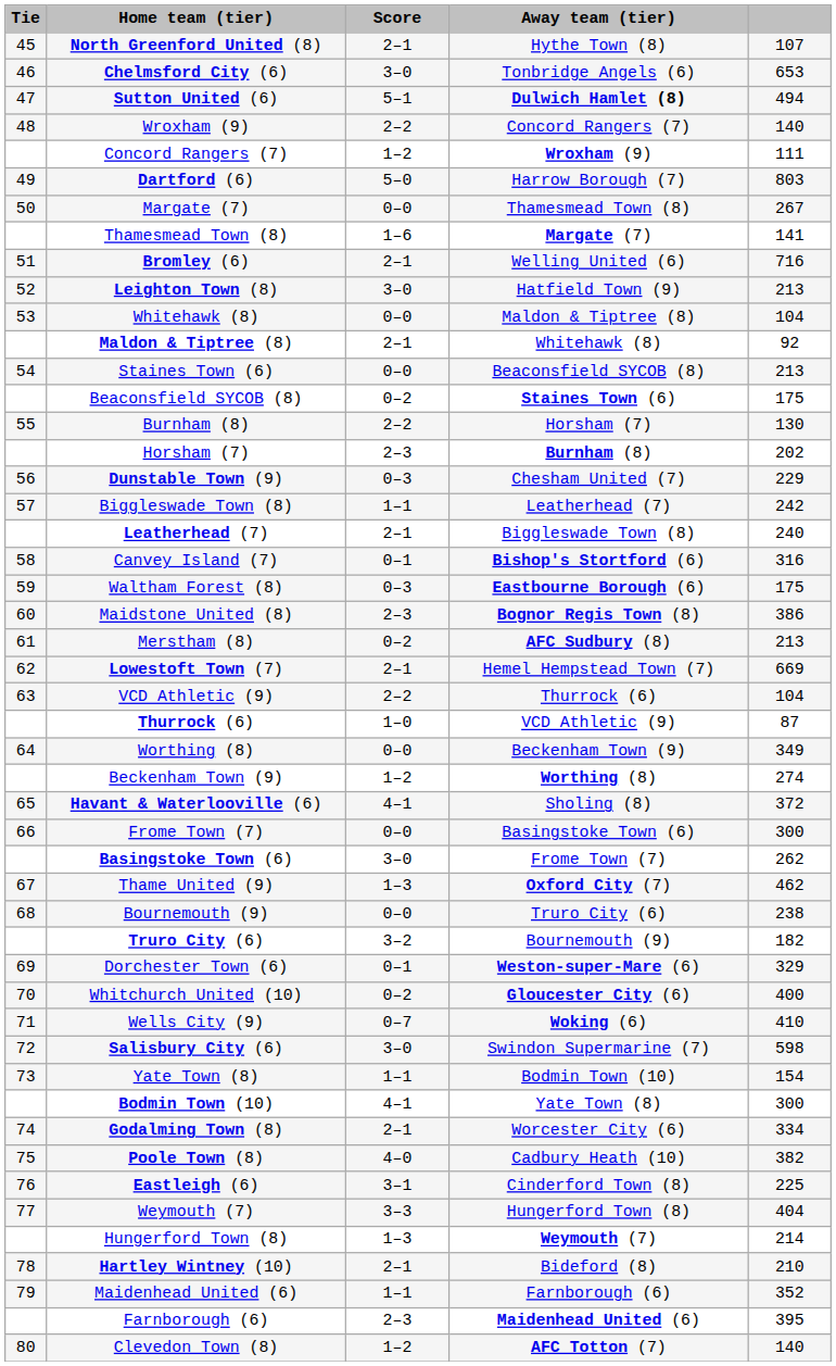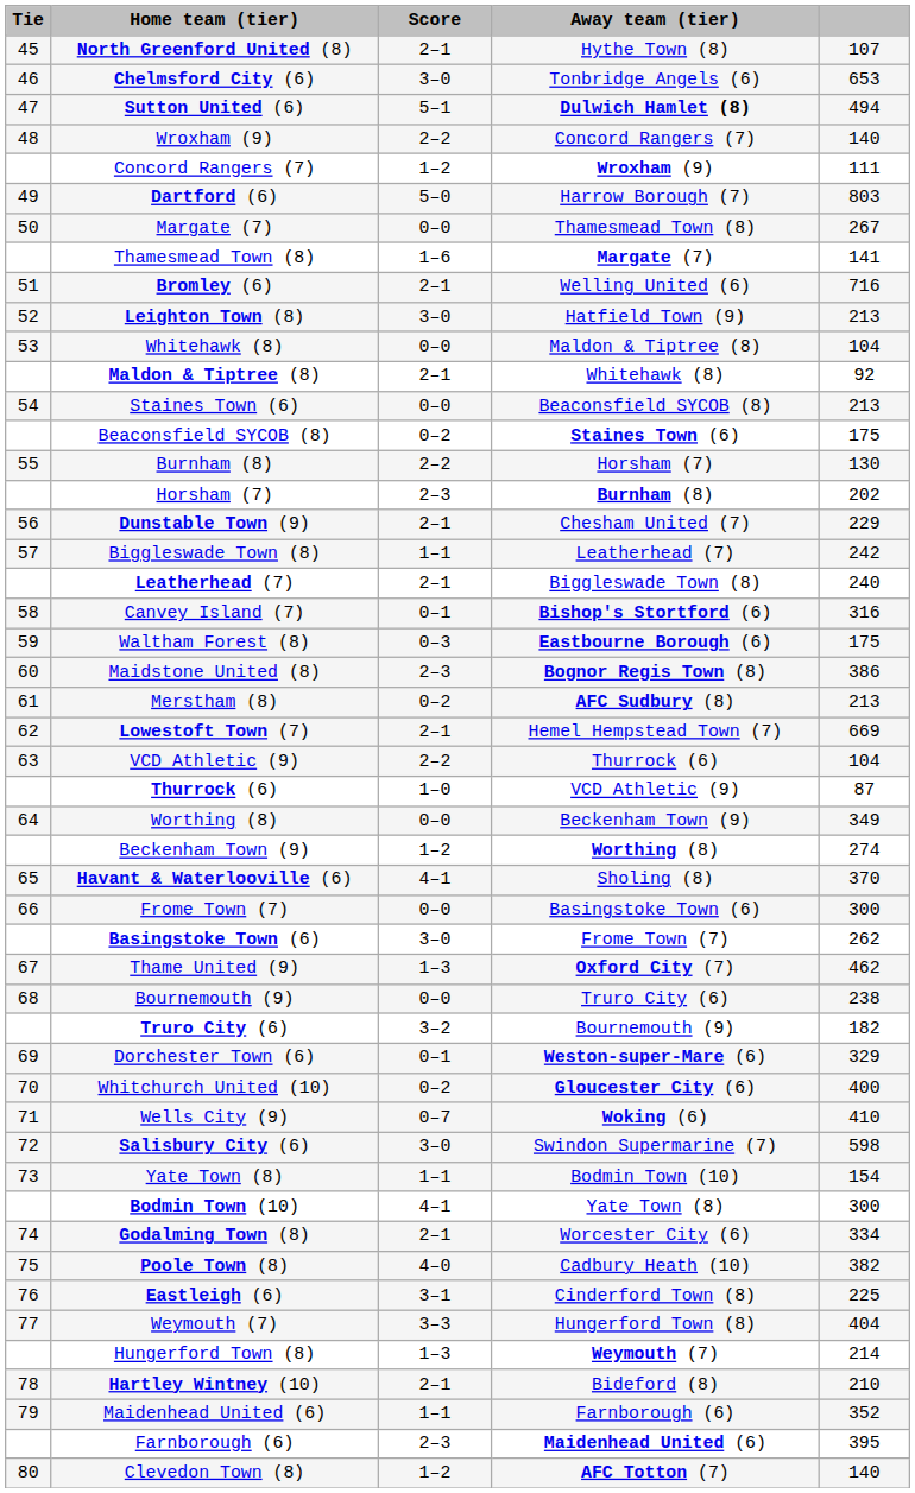 <table class="wikitable" style="width: 600px; background:WhiteSmoke; text-align:center; font-size:90%">
 <tr>
 <td scope="col" style="width:  5.00%; background:silver;"><strong>Tie</strong></td>
 <td scope="col" style="width: 36.25%; background:silver;"><strong>Home team (tier)</strong></td>
 <td scope="col" style="width: 12.50%; background:silver;"><strong>Score</strong></td>
 <td scope="col" style="width: 36.25%; background:silver;"><strong>Away team (tier)</strong></td>
 <td scope="col" style="width: 10.00%; background:silver;"><strong></strong></td>
 </tr>
 <tr>
 <td>45</td>
 <td><strong><a href='#'>North Greenford United</a></strong> (8)</td>
 <td>2–1</td>
 <td><a href='#'>Hythe Town</a> (8)</td>
 <td>107</td>
 </tr>
 <tr>
 <td>46</td>
 <td><strong><a href='#'>Chelmsford City</a></strong> (6)</td>
 <td>3–0</td>
 <td><a href='#'>Tonbridge Angels</a> (6)</td>
 <td>653</td>
 </tr>
 <tr>
 <td>47</td>
 <td><strong><a href='#'>Sutton United</a></strong> (6)</td>
 <td>5–1</td>
 <td><strong><a href='#'>Dulwich Hamlet</a> (8)</strong></td>
 <td>494</td>
 </tr>
 <tr>
 <td>48</td>
 <td><a href='#'>Wroxham</a> (9)</td>
 <td>2–2</td>
 <td><a href='#'>Concord Rangers</a> (7)</td>
 <td>140</td>
 </tr>
 <tr style="background:white;">
 <td><em></em></td>
 <td><a href='#'>Concord Rangers</a> (7)</td>
 <td>1–2</td>
 <td><strong><a href='#'>Wroxham</a></strong> (9)</td>
 <td>111</td>
 </tr>
 <tr>
 <td>49</td>
 <td><strong><a href='#'>Dartford</a></strong> (6)</td>
 <td>5–0</td>
 <td><a href='#'>Harrow Borough</a> (7)</td>
 <td>803</td>
 </tr>
 <tr>
 <td>50</td>
 <td><a href='#'>Margate</a> (7)</td>
 <td>0–0</td>
 <td><a href='#'>Thamesmead Town</a> (8)</td>
 <td>267</td>
 </tr>
 <tr style="background:white;">
 <td><em></em></td>
 <td><a href='#'>Thamesmead Town</a> (8)</td>
 <td>1–6</td>
 <td><strong><a href='#'>Margate</a></strong> (7)</td>
 <td>141</td>
 </tr>
 <tr>
 <td>51</td>
 <td><strong><a href='#'>Bromley</a></strong> (6)</td>
 <td>2–1</td>
 <td><a href='#'>Welling United</a> (6)</td>
 <td>716</td>
 </tr>
 <tr>
 <td>52</td>
 <td><strong><a href='#'>Leighton Town</a></strong> (8)</td>
 <td>3–0</td>
 <td><a href='#'>Hatfield Town</a> (9)</td>
 <td>213</td>
 </tr>
 <tr>
 <td>53</td>
 <td><a href='#'>Whitehawk</a> (8)</td>
 <td>0–0</td>
 <td><a href='#'>Maldon & Tiptree</a> (8)</td>
 <td>104</td>
 </tr>
 <tr style="background:white;">
 <td><em></em></td>
 <td><strong><a href='#'>Maldon & Tiptree</a></strong> (8)</td>
 <td>2–1</td>
 <td><a href='#'>Whitehawk</a> (8)</td>
 <td>92</td>
 </tr>
 <tr>
 <td>54</td>
 <td><a href='#'>Staines Town</a> (6)</td>
 <td>0–0</td>
 <td><a href='#'>Beaconsfield SYCOB</a> (8)</td>
 <td>213</td>
 </tr>
 <tr style="background:white;">
 <td><em></em></td>
 <td><a href='#'>Beaconsfield SYCOB</a> (8)</td>
 <td>0–2</td>
 <td><strong><a href='#'>Staines Town</a></strong> (6)</td>
 <td>175</td>
 </tr>
 <tr>
 <td>55</td>
 <td><a href='#'>Burnham</a> (8)</td>
 <td>2–2</td>
 <td><a href='#'>Horsham</a> (7)</td>
 <td>130</td>
 </tr>
 <tr style="background:white;">
 <td><em></em></td>
 <td><a href='#'>Horsham</a> (7)</td>
 <td>2–3</td>
 <td><strong><a href='#'>Burnham</a></strong> (8)</td>
 <td>202</td>
 </tr>
 <tr>
 <td>56</td>
 <td><strong><a href='#'>Dunstable Town</a></strong> (9)</td>
-<td>0–3</td>
+<td>2–1</td>
 <td><a href='#'>Chesham United</a> (7)</td>
 <td>229</td>
 </tr>
 <tr>
 <td>57</td>
 <td><a href='#'>Biggleswade Town</a> (8)</td>
 <td>1–1</td>
 <td><a href='#'>Leatherhead</a> (7)</td>
 <td>242</td>
 </tr>
 <tr style="background:white;">
 <td><em></em></td>
 <td><strong><a href='#'>Leatherhead</a></strong> (7)</td>
 <td>2–1</td>
 <td><a href='#'>Biggleswade Town</a> (8)</td>
 <td>240</td>
 </tr>
 <tr>
 <td>58</td>
 <td><a href='#'>Canvey Island</a> (7)</td>
 <td>0–1</td>
 <td><strong><a href='#'>Bishop's Stortford</a></strong> (6)</td>
 <td>316</td>
 </tr>
 <tr>
 <td>59</td>
 <td><a href='#'>Waltham Forest</a> (8)</td>
 <td>0–3</td>
 <td><strong><a href='#'>Eastbourne Borough</a></strong> (6)</td>
 <td>175</td>
 </tr>
 <tr>
 <td>60</td>
 <td><a href='#'>Maidstone United</a> (8)</td>
 <td>2–3</td>
 <td><strong><a href='#'>Bognor Regis Town</a></strong> (8)</td>
 <td>386</td>
 </tr>
 <tr>
 <td>61</td>
 <td><a href='#'>Merstham</a> (8)</td>
 <td>0–2</td>
 <td><strong><a href='#'>AFC Sudbury</a></strong> (8)</td>
 <td>213</td>
 </tr>
 <tr>
 <td>62</td>
 <td><strong><a href='#'>Lowestoft Town</a></strong> (7)</td>
 <td>2–1</td>
 <td><a href='#'>Hemel Hempstead Town</a> (7)</td>
 <td>669</td>
 </tr>
 <tr>
 <td>63</td>
 <td><a href='#'>VCD Athletic</a> (9)</td>
 <td>2–2</td>
 <td><a href='#'>Thurrock</a> (6)</td>
 <td>104</td>
 </tr>
 <tr style="background:white;">
 <td><em></em></td>
 <td><strong><a href='#'>Thurrock</a></strong> (6)</td>
 <td>1–0</td>
 <td><a href='#'>VCD Athletic</a> (9)</td>
 <td>87</td>
 </tr>
 <tr>
 <td>64</td>
 <td><a href='#'>Worthing</a> (8)</td>
 <td>0–0</td>
 <td><a href='#'>Beckenham Town</a> (9)</td>
 <td>349</td>
 </tr>
 <tr style="background:white;">
 <td><em></em></td>
 <td><a href='#'>Beckenham Town</a> (9)</td>
 <td>1–2</td>
 <td><strong><a href='#'>Worthing</a></strong> (8)</td>
 <td>274</td>
 </tr>
 <tr>
 <td>65</td>
 <td><strong><a href='#'>Havant & Waterlooville</a></strong> (6)</td>
 <td>4–1</td>
 <td><a href='#'>Sholing</a> (8)</td>
-<td>372</td>
+<td>370</td>
 </tr>
 <tr>
 <td>66</td>
 <td><a href='#'>Frome Town</a> (7)</td>
 <td>0–0</td>
 <td><a href='#'>Basingstoke Town</a> (6)</td>
 <td>300</td>
 </tr>
 <tr style="background:white;">
 <td><em></em></td>
 <td><strong><a href='#'>Basingstoke Town</a></strong> (6)</td>
 <td>3–0</td>
 <td><a href='#'>Frome Town</a> (7)</td>
 <td>262</td>
 </tr>
 <tr>
 <td>67</td>
 <td><a href='#'>Thame United</a> (9)</td>
 <td>1–3</td>
 <td><strong><a href='#'>Oxford City</a></strong> (7)</td>
 <td>462</td>
 </tr>
 <tr>
 <td>68</td>
 <td><a href='#'>Bournemouth</a> (9)</td>
 <td>0–0</td>
 <td><a href='#'>Truro City</a> (6)</td>
 <td>238</td>
 </tr>
 <tr style="background:white;">
 <td><em></em></td>
 <td><strong><a href='#'>Truro City</a></strong> (6)</td>
 <td>3–2</td>
 <td><a href='#'>Bournemouth</a> (9)</td>
 <td>182</td>
 </tr>
 <tr>
 <td>69</td>
 <td><a href='#'>Dorchester Town</a> (6)</td>
 <td>0–1</td>
 <td><strong><a href='#'>Weston-super-Mare</a></strong> (6)</td>
 <td>329</td>
 </tr>
 <tr>
 <td>70</td>
 <td><a href='#'>Whitchurch United</a> (10)</td>
 <td>0–2</td>
 <td><strong><a href='#'>Gloucester City</a></strong> (6)</td>
 <td>400</td>
 </tr>
 <tr>
 <td>71</td>
 <td><a href='#'>Wells City</a> (9)</td>
 <td>0–7</td>
 <td><strong><a href='#'>Woking</a></strong> (6)</td>
 <td>410</td>
 </tr>
 <tr>
 <td>72</td>
 <td><strong><a href='#'>Salisbury City</a></strong> (6)</td>
 <td>3–0</td>
 <td><a href='#'>Swindon Supermarine</a> (7)</td>
 <td>598</td>
 </tr>
 <tr>
 <td>73</td>
 <td><a href='#'>Yate Town</a> (8)</td>
 <td>1–1</td>
 <td><a href='#'>Bodmin Town</a> (10)</td>
 <td>154</td>
 </tr>
 <tr style="background:white;">
 <td><em></em></td>
 <td><strong><a href='#'>Bodmin Town</a></strong> (10)</td>
 <td>4–1</td>
 <td><a href='#'>Yate Town</a> (8)</td>
 <td>300</td>
 </tr>
 <tr>
 <td>74</td>
 <td><strong><a href='#'>Godalming Town</a></strong> (8)</td>
 <td>2–1</td>
 <td><a href='#'>Worcester City</a> (6)</td>
 <td>334</td>
 </tr>
 <tr>
 <td>75</td>
 <td><strong><a href='#'>Poole Town</a></strong> (8)</td>
 <td>4–0</td>
 <td><a href='#'>Cadbury Heath</a> (10)</td>
 <td>382</td>
 </tr>
 <tr>
 <td>76</td>
 <td><strong><a href='#'>Eastleigh</a></strong> (6)</td>
 <td>3–1</td>
 <td><a href='#'>Cinderford Town</a> (8)</td>
 <td>225</td>
 </tr>
 <tr>
 <td>77</td>
 <td><a href='#'>Weymouth</a> (7)</td>
 <td>3–3</td>
 <td><a href='#'>Hungerford Town</a> (8)</td>
 <td>404</td>
 </tr>
 <tr style="background:white;">
 <td><em></em></td>
 <td><a href='#'>Hungerford Town</a> (8)</td>
 <td>1–3</td>
 <td><strong><a href='#'>Weymouth</a></strong> (7)</td>
 <td>214</td>
 </tr>
 <tr>
 <td>78</td>
 <td><strong><a href='#'>Hartley Wintney</a></strong> (10)</td>
 <td>2–1</td>
 <td><a href='#'>Bideford</a> (8)</td>
 <td>210</td>
 </tr>
 <tr>
 <td>79</td>
 <td><a href='#'>Maidenhead United</a> (6)</td>
 <td>1–1</td>
 <td><a href='#'>Farnborough</a> (6)</td>
 <td>352</td>
 </tr>
 <tr style="background:white;">
 <td><em></em></td>
 <td><a href='#'>Farnborough</a> (6)</td>
 <td>2–3</td>
 <td><strong><a href='#'>Maidenhead United</a></strong> (6)</td>
 <td>395</td>
 </tr>
 <tr>
 <td>80</td>
 <td><a href='#'>Clevedon Town</a> (8)</td>
 <td>1–2</td>
 <td><strong><a href='#'>AFC Totton</a></strong> (7)</td>
 <td>140</td>
 </tr>
 </table>
